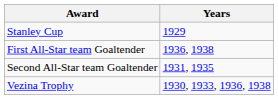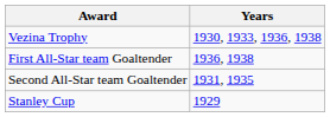 <table class="wikitable">
 <tr>
 <th>Award</th>
 <th>Years</th>
 </tr>
 <tr>
-<td><a href='#'>Stanley Cup</a></td>
-<td><a href='#'>1929</a></td>
+<td><a href='#'>Vezina Trophy</a></td>
+<td><a href='#'>1930</a>, <a href='#'>1933</a>, <a href='#'>1936</a>, <a href='#'>1938</a></td>
 </tr>
 <tr>
 <td><a href='#'>First All-Star team</a> Goaltender</td>
 <td><a href='#'>1936</a>, <a href='#'>1938</a></td>
 </tr>
 <tr>
 <td>Second  All-Star team Goaltender</td>
 <td><a href='#'>1931</a>, <a href='#'>1935</a></td>
 </tr>
 <tr>
-<td><a href='#'>Vezina Trophy</a></td>
-<td><a href='#'>1930</a>, <a href='#'>1933</a>, <a href='#'>1936</a>, <a href='#'>1938</a></td>
+<td><a href='#'>Stanley Cup</a></td>
+<td><a href='#'>1929</a></td>
 </tr>
 </table>
